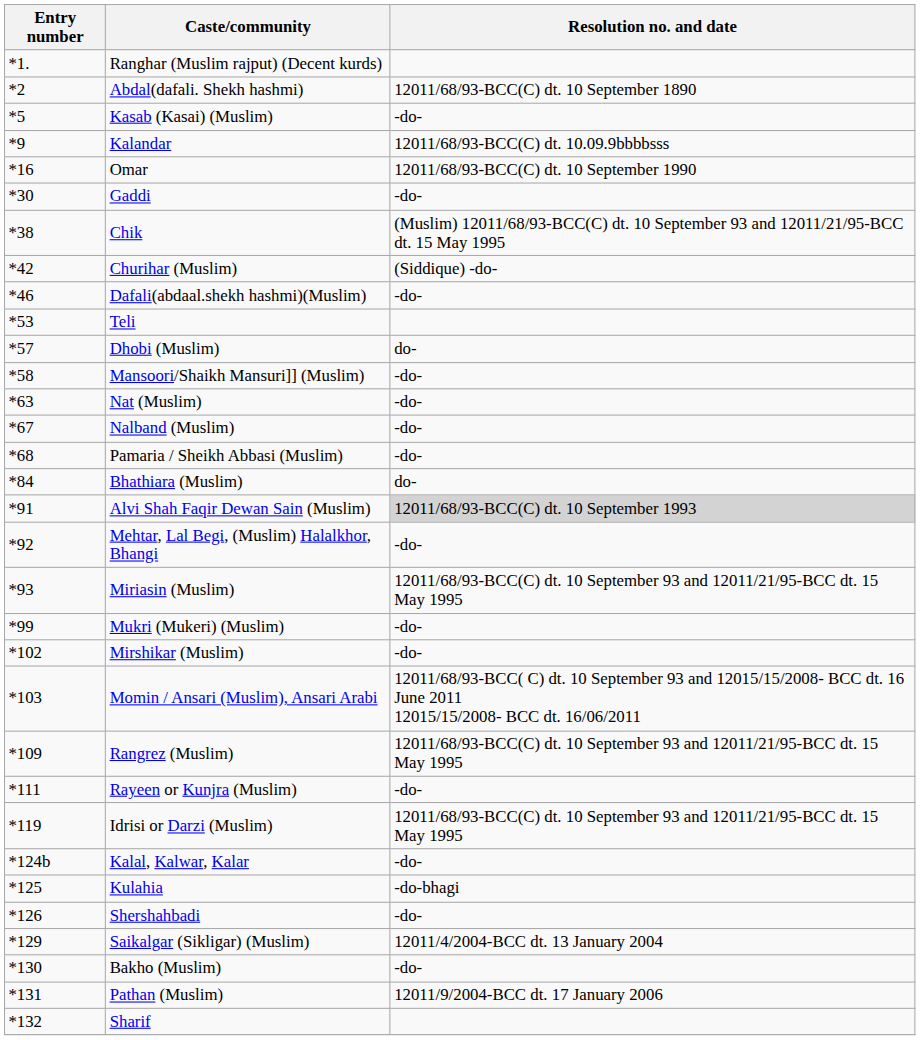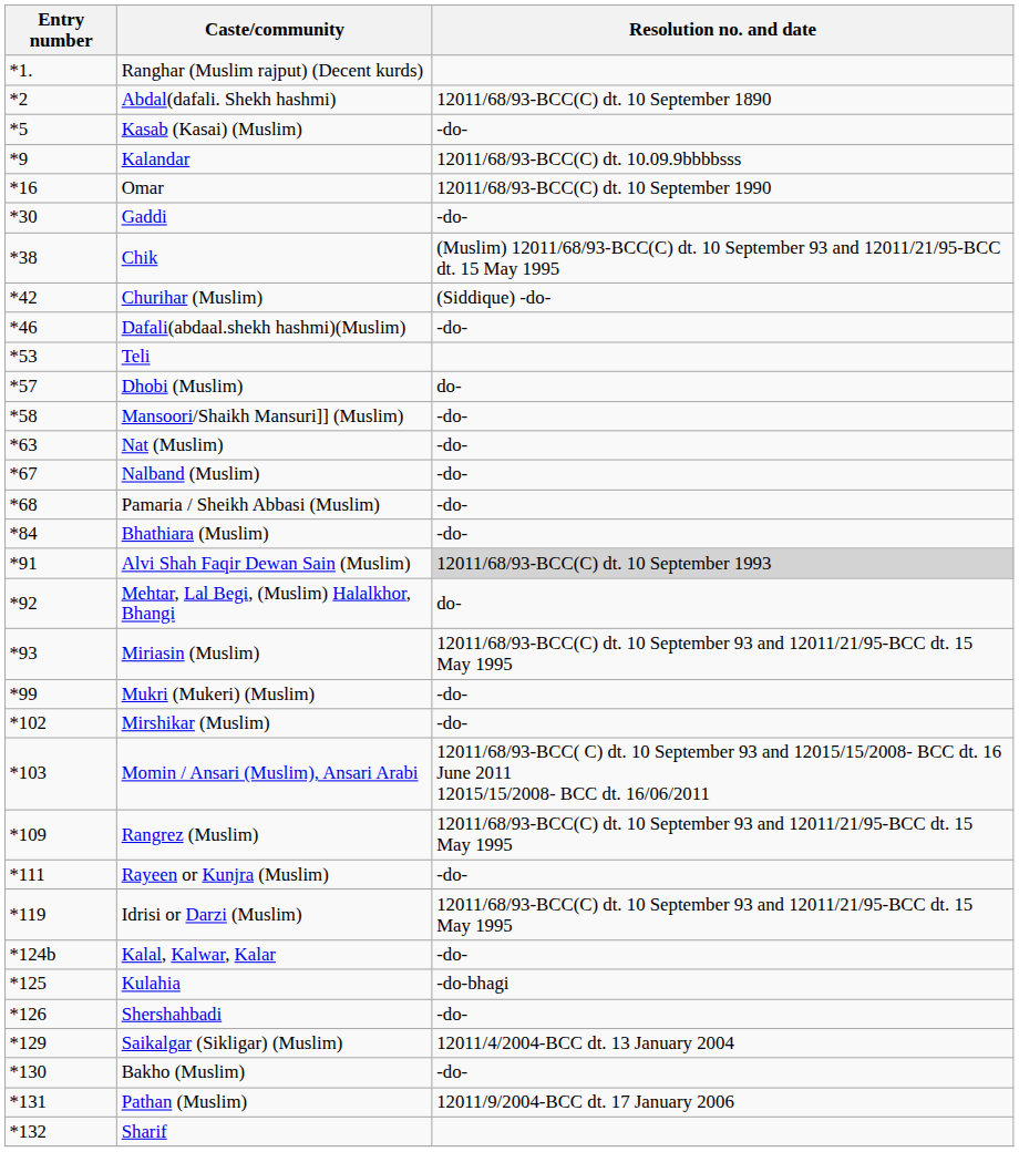 <table class="wikitable">
 <tr>
 <th>Entry number</th>
 <th>Caste/community</th>
 <th>Resolution no. and date</th>
 </tr>
 <tr>
 <td>*1.</td>
 <td>Ranghar (Muslim rajput) (Decent kurds)</td>
 </tr>
 <tr>
 <td>*2</td>
 <td><a href='#'>Abdal</a>(dafali. Shekh hashmi)</td>
 <td>12011/68/93-BCC(C) dt. 10 September 1890</td>
 </tr>
 <tr>
 <td>*5</td>
 <td><a href='#'>Kasab</a> (Kasai) (Muslim)</td>
 <td>-do-</td>
 </tr>
 <tr>
 <td>*9</td>
 <td><a href='#'>Kalandar</a></td>
 <td>12011/68/93-BCC(C) dt. 10.09.9bbbbsss</td>
 </tr>
 <tr>
 <td>*16</td>
 <td>Omar</td>
 <td>12011/68/93-BCC(C) dt. 10 September 1990</td>
 </tr>
 <tr>
 <td>*30</td>
 <td><a href='#'>Gaddi</a></td>
 <td>-do-</td>
 </tr>
 <tr>
 <td>*38</td>
 <td><a href='#'>Chik</a></td>
 <td>(Muslim) 12011/68/93-BCC(C) dt. 10 September 93 and 12011/21/95-BCC dt. 15 May 1995</td>
 </tr>
 <tr>
 <td>*42</td>
 <td><a href='#'>Churihar</a> (Muslim)</td>
 <td>(Siddique)  -do-</td>
 </tr>
 <tr>
 <td>*46</td>
 <td><a href='#'>Dafali</a>(abdaal.shekh hashmi)(Muslim)</td>
 <td>-do-</td>
 </tr>
 <tr>
 <td>*53</td>
 <td><a href='#'>Teli</a></td>
 <td></td>
 </tr>
 <tr>
 <td>*57</td>
 <td><a href='#'>Dhobi</a> (Muslim)</td>
 <td>do-</td>
 </tr>
 <tr>
 <td>*58</td>
 <td><a href='#'>Mansoori</a>/Shaikh Mansuri]] (Muslim)</td>
 <td>-do-</td>
 </tr>
 <tr>
 <td>*63</td>
 <td><a href='#'>Nat</a> (Muslim)</td>
 <td>-do-</td>
 </tr>
 <tr>
 <td>*67</td>
 <td><a href='#'>Nalband</a> (Muslim)</td>
 <td>-do-</td>
 </tr>
 <tr>
 <td>*68</td>
 <td>Pamaria / Sheikh Abbasi (Muslim)</td>
 <td>-do-</td>
 </tr>
 <tr>
 <td>*84</td>
 <td><a href='#'>Bhathiara</a> (Muslim)</td>
-<td>do-</td>
+<td>-do-</td>
 </tr>
 <tr>
 <td>*91</td>
 <td><a href='#'>Alvi Shah Faqir Dewan Sain</a> (Muslim)</td>
 <td style="background: lightgrey;">12011/68/93-BCC(C) dt. 10 September 1993</td>
 </tr>
 <tr>
 <td>*92</td>
 <td><a href='#'>Mehtar</a>, <a href='#'>Lal Begi</a>, (Muslim) <a href='#'>Halalkhor</a>, <a href='#'>Bhangi</a></td>
-<td>-do-</td>
+<td>do-</td>
 </tr>
 <tr>
 <td>*93</td>
 <td><a href='#'>Miriasin</a> (Muslim)</td>
 <td>12011/68/93-BCC(C) dt. 10 September 93 and 12011/21/95-BCC dt. 15 May 1995</td>
 </tr>
 <tr>
 <td>*99</td>
 <td><a href='#'>Mukri</a> (Mukeri) (Muslim)</td>
 <td>-do-</td>
 </tr>
 <tr>
 <td>*102</td>
 <td><a href='#'>Mirshikar</a> (Muslim)</td>
 <td>-do-</td>
 </tr>
 <tr>
 <td>*103</td>
 <td><a href='#'>Momin / Ansari (Muslim), Ansari Arabi</a></td>
 <td>12011/68/93-BCC( C) dt. 10 September 93 and 12015/15/2008- BCC dt. 16 June 2011<br>12015/15/2008- BCC dt. 16/06/2011</td>
 </tr>
 <tr>
 <td>*109</td>
 <td><a href='#'>Rangrez</a> (Muslim)</td>
 <td>12011/68/93-BCC(C) dt. 10 September 93 and 12011/21/95-BCC dt. 15 May 1995</td>
 </tr>
 <tr>
 <td>*111</td>
 <td><a href='#'>Rayeen</a> or <a href='#'>Kunjra</a> (Muslim)</td>
 <td>-do-</td>
 </tr>
 <tr>
 <td>*119</td>
 <td>Idrisi or <a href='#'>Darzi</a> (Muslim)</td>
 <td>12011/68/93-BCC(C) dt. 10 September 93 and 12011/21/95-BCC dt. 15 May 1995</td>
 </tr>
 <tr>
 <td>*124b</td>
 <td><a href='#'>Kalal</a>, <a href='#'>Kalwar</a>, <a href='#'>Kalar</a></td>
 <td>-do-</td>
 </tr>
 <tr>
 <td>*125</td>
 <td><a href='#'>Kulahia</a></td>
 <td>-do-bhagi</td>
 </tr>
 <tr>
 <td>*126</td>
 <td><a href='#'>Shershahbadi</a></td>
 <td>-do-</td>
 </tr>
 <tr>
 <td>*129</td>
 <td><a href='#'>Saikalgar</a> (Sikligar) (Muslim)</td>
 <td>12011/4/2004-BCC dt. 13 January 2004</td>
 </tr>
 <tr>
 <td>*130</td>
 <td>Bakho (Muslim)</td>
 <td>-do-</td>
 </tr>
 <tr>
 <td>*131</td>
 <td><a href='#'>Pathan</a> (Muslim)</td>
 <td>12011/9/2004-BCC dt. 17 January 2006</td>
 </tr>
 <tr>
 <td>*132</td>
 <td><a href='#'>Sharif</a></td>
 <td></td>
 </tr>
 <tr>
 </tr>
 </table>
